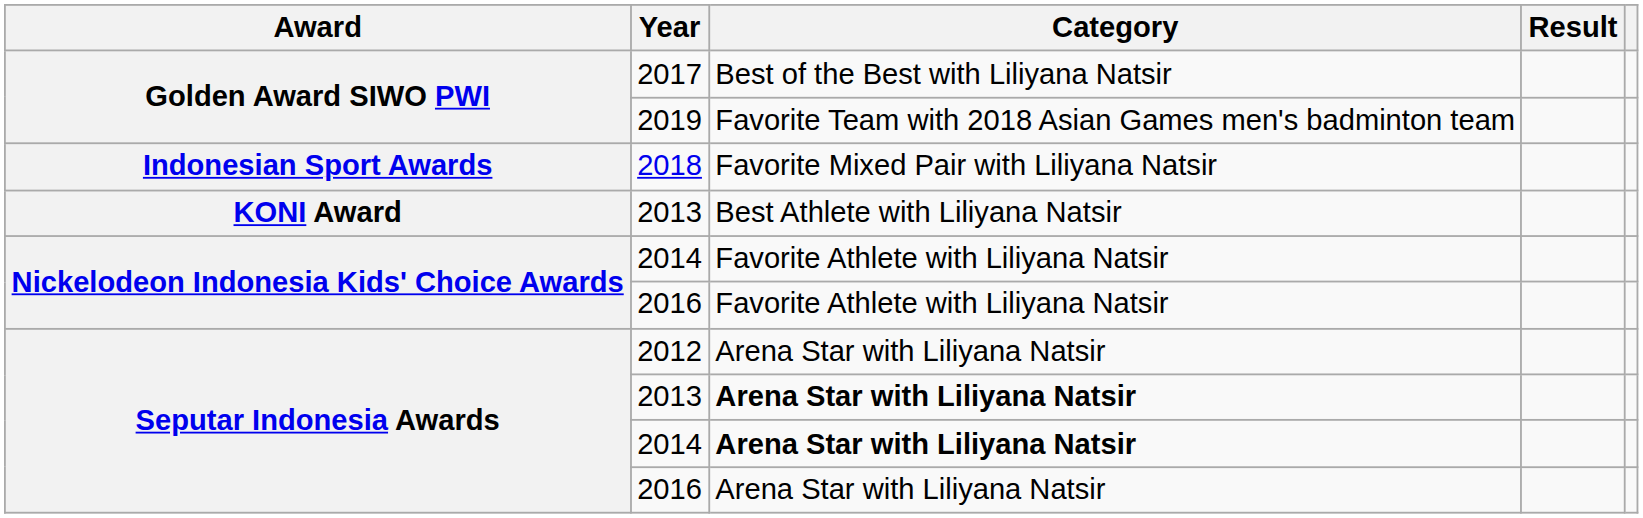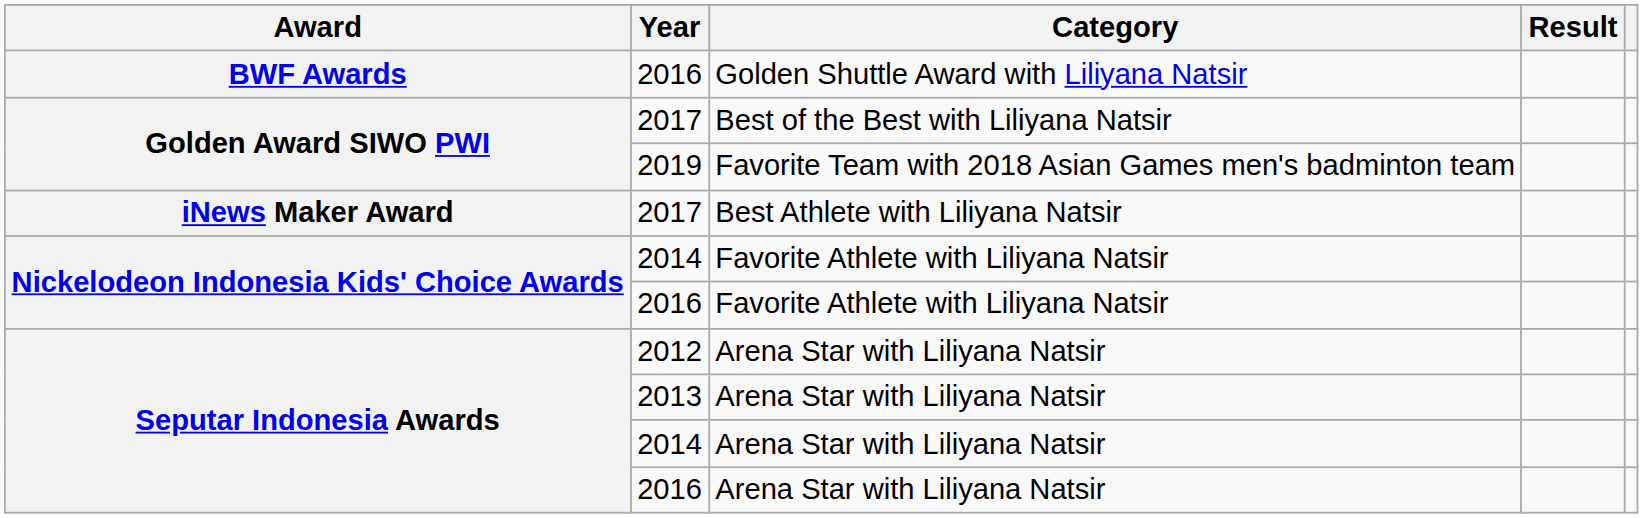 <table class="wikitable plainrowheaders sortable">
 <tr>
 <th scope="col">Award</th>
 <th scope="col">Year</th>
 <th scope="col">Category</th>
 <th scope="col">Result</th>
 <th scope="col" class="unsortable"></th>
+</tr>
+<tr>
+<th scope="row"><a href='#'>BWF Awards</a></th>
+<td>2016</td>
+<td>Golden Shuttle Award with <a href='#'>Liliyana Natsir</a></td>
+<td></td>
+<td></td>
 </tr>
 <tr>
 <th rowspan="2" scope="row">Golden Award SIWO <a href='#'>PWI</a></th>
 <td>2017</td>
 <td>Best of the Best with Liliyana Natsir</td>
 <td></td>
 <td></td>
 </tr>
 <tr>
 <td>2019</td>
 <td>Favorite Team with 2018 Asian Games men's badminton team</td>
 <td></td>
 <td></td>
 </tr>
 <tr>
-<th scope="row"><a href='#'>Indonesian Sport Awards</a></th>
-<td><a href='#'>2018</a></td>
-<td>Favorite Mixed Pair with Liliyana Natsir</td>
-<td></td>
-<td></td>
-</tr>
-<tr>
-<th scope="row"><a href='#'>KONI</a> Award</th>
-<td>2013</td>
+<th scope="row"><a href='#'>iNews</a> Maker Award</th>
+<td>2017</td>
 <td>Best Athlete with Liliyana Natsir</td>
 <td></td>
 <td></td>
 </tr>
 <tr>
 <th scope="row" rowspan=2><a href='#'>Nickelodeon Indonesia Kids' Choice Awards</a></th>
 <td>2014</td>
 <td>Favorite Athlete with Liliyana Natsir</td>
 <td></td>
 <td></td>
 </tr>
 <tr>
 <td>2016</td>
 <td>Favorite Athlete with Liliyana Natsir</td>
 <td></td>
 <td></td>
 </tr>
 <tr>
 <th scope="row" rowspan=4><a href='#'>Seputar Indonesia</a> Awards</th>
 <td>2012</td>
 <td>Arena Star with Liliyana Natsir</td>
 <td></td>
 <td></td>
 </tr>
 <tr>
 <td>2013</td>
-<td><strong>Arena Star with Liliyana Natsir</strong></td>
+<td>Arena Star with Liliyana Natsir</td>
 <td></td>
 <td></td>
 </tr>
 <tr>
 <td>2014</td>
-<td><strong>Arena Star with Liliyana Natsir</strong></td>
+<td>Arena Star with Liliyana Natsir</td>
 <td></td>
 <td></td>
 </tr>
 <tr>
 <td>2016</td>
 <td>Arena Star with Liliyana Natsir</td>
 <td></td>
 <td></td>
 </tr>
 </table>
